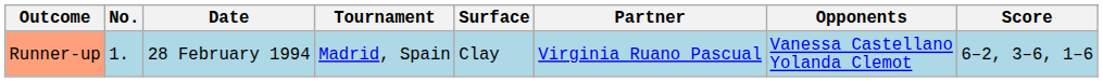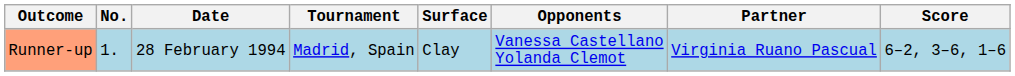 <table class="wikitable" style="font-size:85%">
 <tr>
 <th>Outcome</th>
 <th>No.</th>
 <th>Date</th>
 <th>Tournament</th>
 <th>Surface</th>
+<th>Opponents</th>
 <th>Partner</th>
-<th>Opponents</th>
 <th>Score</th>
 </tr>
 <tr bgcolor=lightblue>
 <td bgcolor="FFA07A">Runner-up</td>
 <td>1.</td>
 <td>28 February 1994</td>
 <td><a href='#'>Madrid</a>, Spain</td>
 <td>Clay</td>
+<td> <a href='#'>Vanessa Castellano</a> <br>  <a href='#'>Yolanda Clemot</a></td>
 <td> <a href='#'>Virginia Ruano Pascual</a></td>
-<td> <a href='#'>Vanessa Castellano</a> <br>  <a href='#'>Yolanda Clemot</a></td>
 <td>6–2, 3–6, 1–6</td>
 </tr>
 </table>
